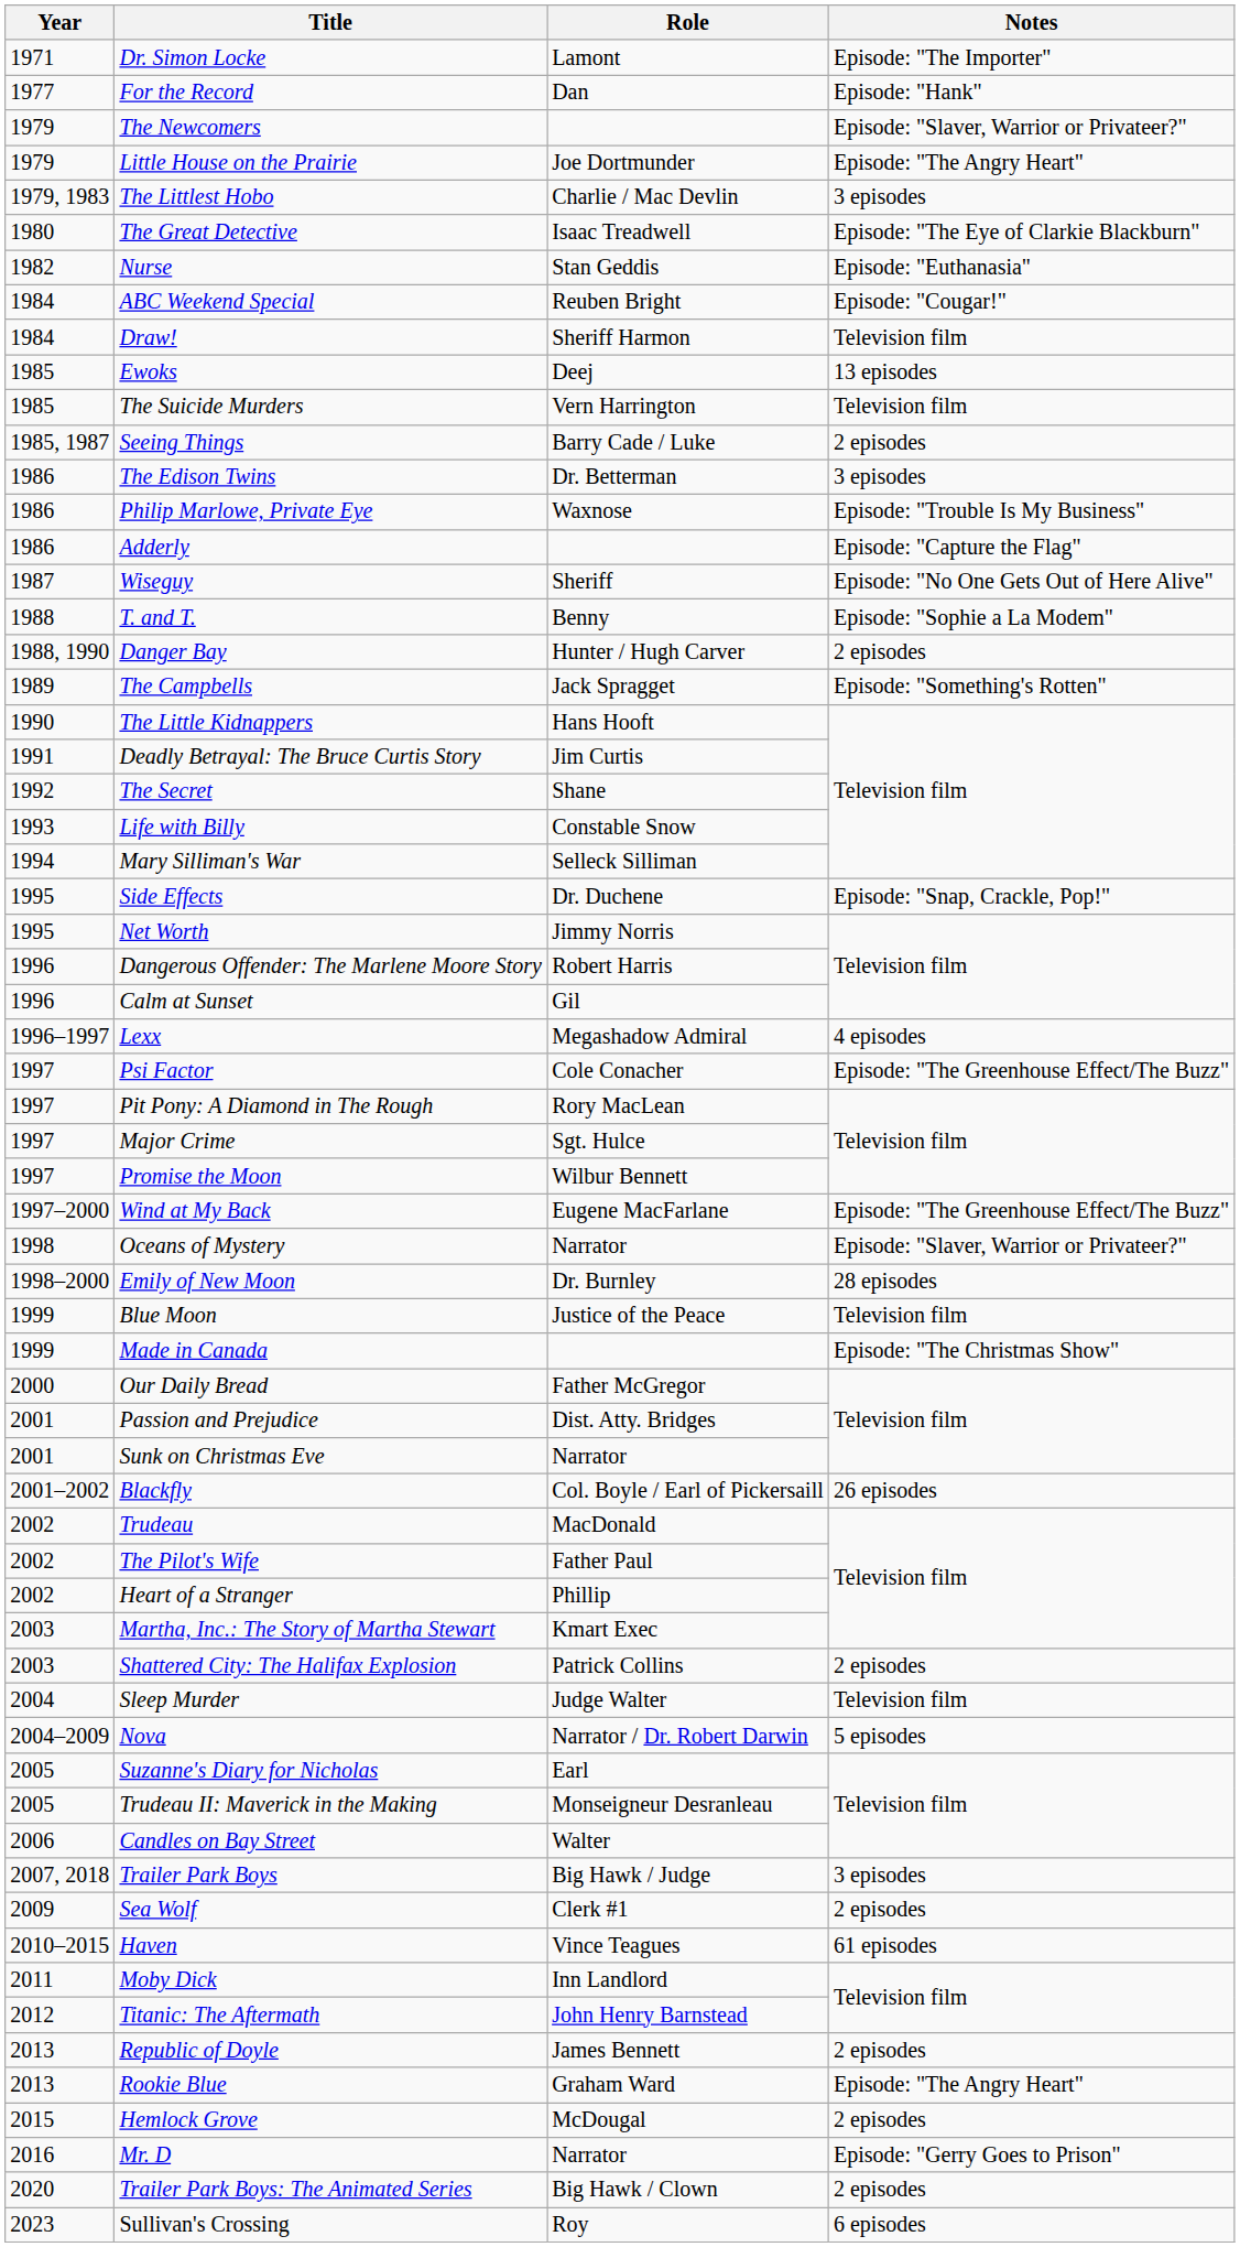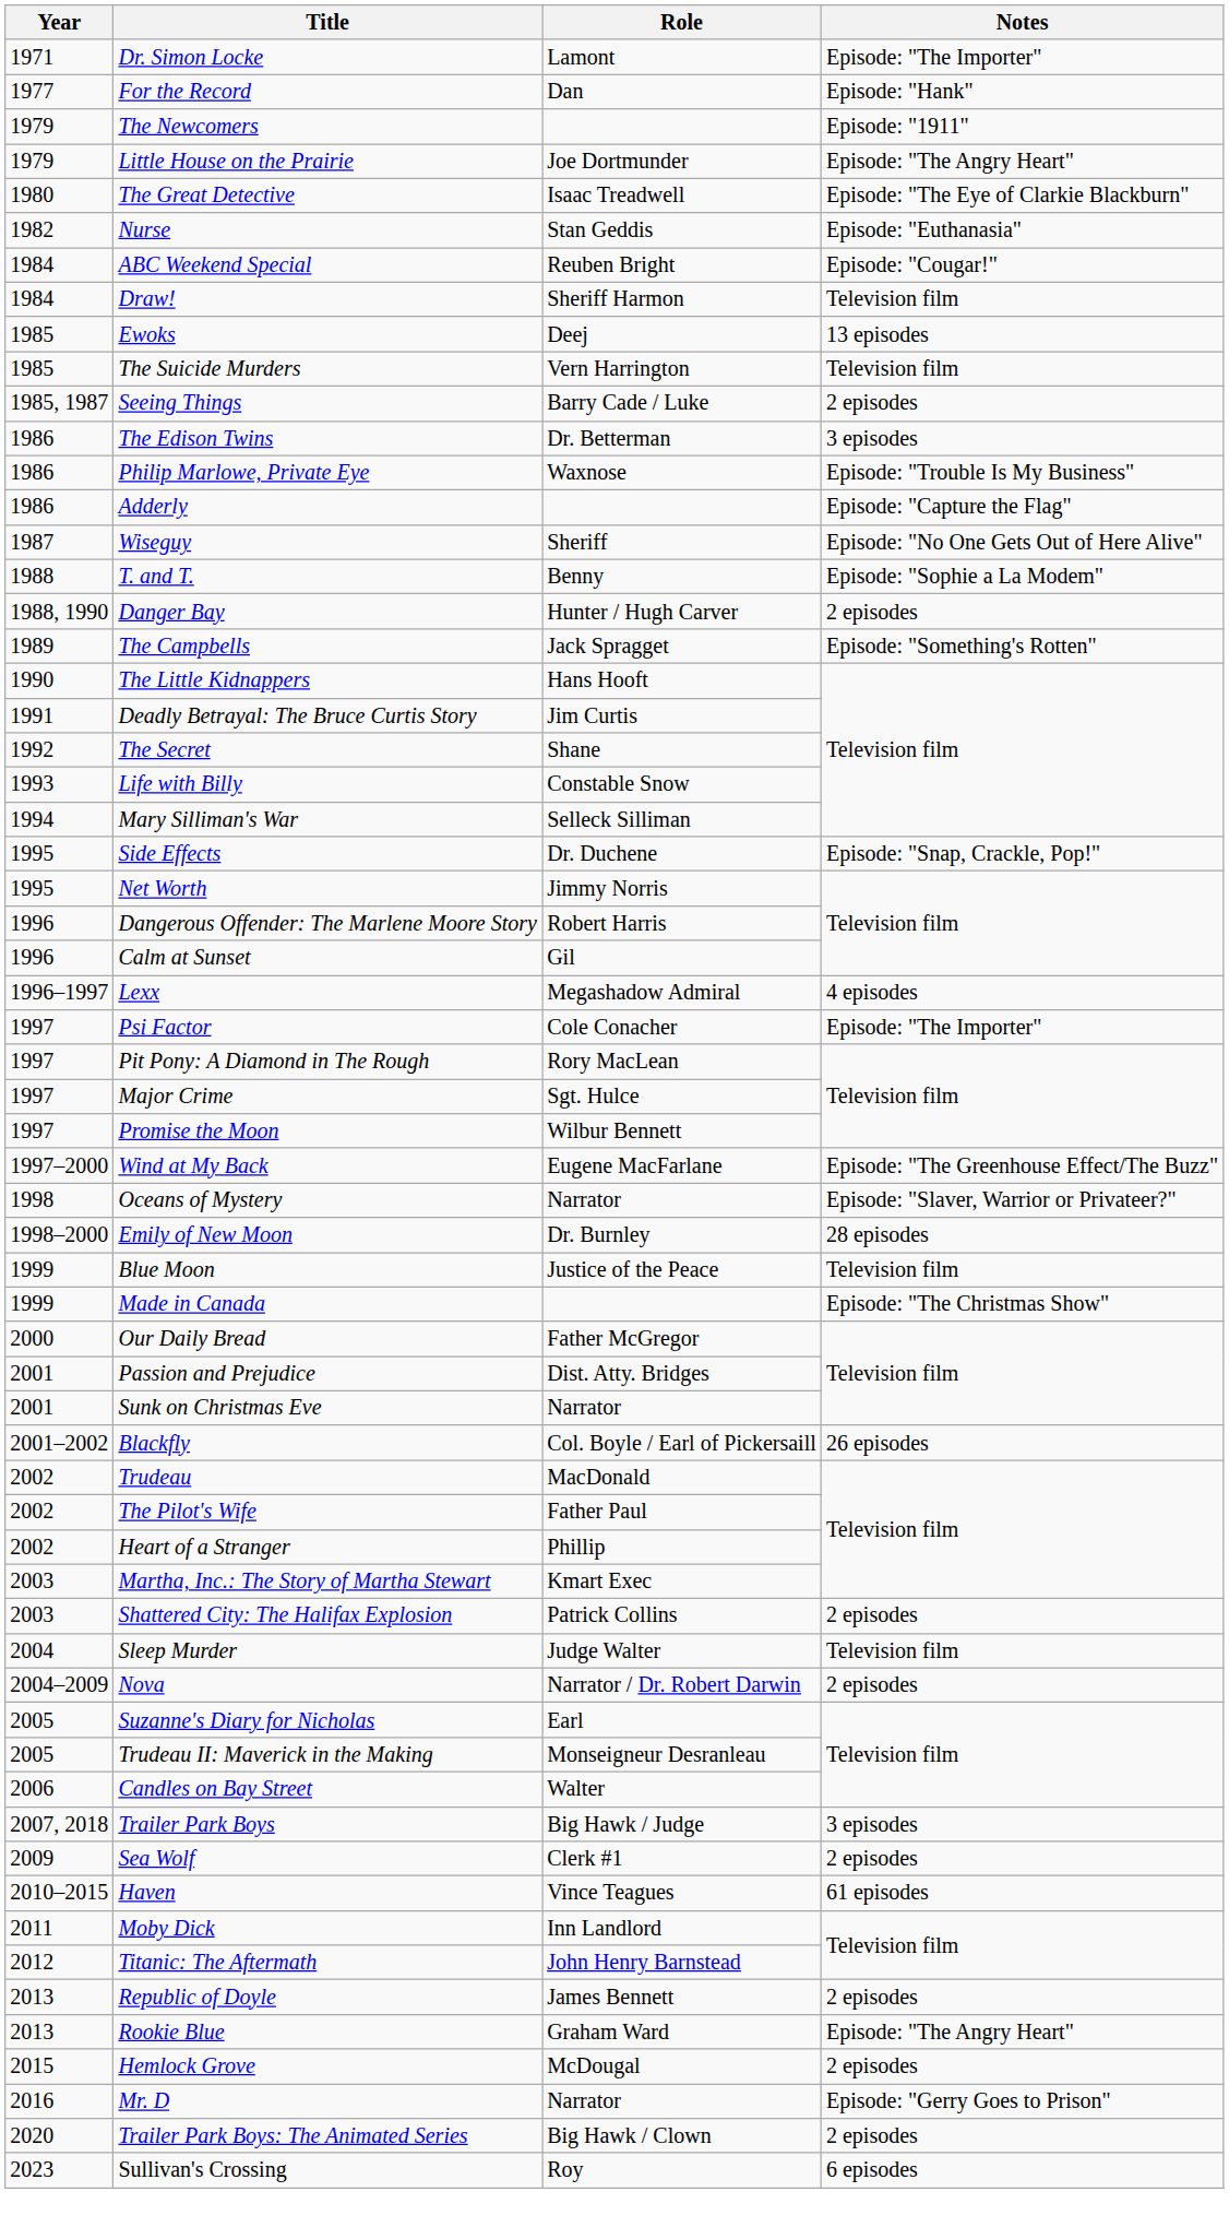 <table class="wikitable sortable">
 <tr>
 <th>Year</th>
 <th>Title</th>
 <th>Role</th>
 <th class="unsortable">Notes</th>
 </tr>
 <tr>
 <td>1971</td>
 <td><em><a href='#'>Dr. Simon Locke</a></em></td>
 <td>Lamont</td>
 <td>Episode: "The Importer"</td>
 </tr>
 <tr>
 <td>1977</td>
 <td><a href='#'><em>For the Record</em></a></td>
 <td>Dan</td>
 <td>Episode: "Hank"</td>
 </tr>
 <tr>
 <td>1979</td>
 <td data-sort-value="Newcomers, The"><a href='#'><em>The Newcomers</em></a></td>
 <td></td>
-<td>Episode: "Slaver, Warrior or Privateer?"</td>
+<td>Episode: "1911"</td>
 </tr>
 <tr>
 <td>1979</td>
 <td><a href='#'><em>Little House on the Prairie</em></a></td>
 <td>Joe Dortmunder</td>
 <td>Episode: "The Angry Heart"</td>
-</tr>
-<tr>
-<td>1979, 1983</td>
-<td data-sort-value="Littlest Hobo, The"><em><a href='#'>The Littlest Hobo</a></em></td>
-<td>Charlie / Mac Devlin</td>
-<td>3 episodes</td>
 </tr>
 <tr>
 <td>1980</td>
 <td data-sort-value="Great Detective, The"><em><a href='#'>The Great Detective</a></em></td>
 <td>Isaac Treadwell</td>
 <td>Episode: "The Eye of Clarkie Blackburn"</td>
 </tr>
 <tr>
 <td>1982</td>
 <td><a href='#'><em>Nurse</em></a></td>
 <td>Stan Geddis</td>
 <td>Episode: "Euthanasia"</td>
 </tr>
 <tr>
 <td>1984</td>
 <td><em><a href='#'>ABC Weekend Special</a></em></td>
 <td>Reuben Bright</td>
 <td>Episode: "Cougar!"</td>
 </tr>
 <tr>
 <td>1984</td>
 <td><em><a href='#'>Draw!</a></em></td>
 <td>Sheriff Harmon</td>
 <td>Television film</td>
 </tr>
 <tr>
 <td>1985</td>
 <td><a href='#'><em>Ewoks</em></a></td>
 <td>Deej</td>
 <td>13 episodes</td>
 </tr>
 <tr>
 <td>1985</td>
 <td data-sort-value="Suicide Murders, The"><em>The Suicide Murders</em></td>
 <td>Vern Harrington</td>
 <td>Television film</td>
 </tr>
 <tr>
 <td>1985, 1987</td>
 <td><a href='#'><em>Seeing Things</em></a></td>
 <td>Barry Cade / Luke</td>
 <td>2 episodes</td>
 </tr>
 <tr>
 <td>1986</td>
 <td data-sort-value="Edison Twins, The"><em><a href='#'>The Edison Twins</a></em></td>
 <td>Dr. Betterman</td>
 <td>3 episodes</td>
 </tr>
 <tr>
 <td>1986</td>
 <td><em><a href='#'>Philip Marlowe, Private Eye</a></em></td>
 <td>Waxnose</td>
 <td>Episode: "Trouble Is My Business"</td>
 </tr>
 <tr>
 <td>1986</td>
 <td><em><a href='#'>Adderly</a></em></td>
 <td></td>
 <td>Episode: "Capture the Flag"</td>
 </tr>
 <tr>
 <td>1987</td>
 <td><a href='#'><em>Wiseguy</em></a></td>
 <td>Sheriff</td>
 <td>Episode: "No One Gets Out of Here Alive"</td>
 </tr>
 <tr>
 <td>1988</td>
 <td><em><a href='#'>T. and T.</a></em></td>
 <td>Benny</td>
 <td>Episode: "Sophie a La Modem"</td>
 </tr>
 <tr>
 <td>1988, 1990</td>
 <td><em><a href='#'>Danger Bay</a></em></td>
 <td>Hunter / Hugh Carver</td>
 <td>2 episodes</td>
 </tr>
 <tr>
 <td>1989</td>
 <td data-sort-value="Campbells, The"><em><a href='#'>The Campbells</a></em></td>
 <td>Jack Spragget</td>
 <td>Episode: "Something's Rotten"</td>
 </tr>
 <tr>
 <td>1990</td>
 <td data-sort-value="Little Kidnappers, The"><a href='#'><em>The Little Kidnappers</em></a></td>
 <td>Hans Hooft</td>
 <td rowspan="5">Television film</td>
 </tr>
 <tr>
 <td>1991</td>
 <td><em>Deadly Betrayal: The Bruce Curtis Story</em></td>
 <td>Jim Curtis</td>
 </tr>
 <tr>
 <td>1992</td>
 <td data-sort-value="Secret, The"><a href='#'><em>The Secret</em></a></td>
 <td>Shane</td>
 </tr>
 <tr>
 <td>1993</td>
 <td><em><a href='#'>Life with Billy</a></em></td>
 <td>Constable Snow</td>
 </tr>
 <tr>
 <td>1994</td>
 <td><em>Mary Silliman's War</em></td>
 <td>Selleck Silliman</td>
 </tr>
 <tr>
 <td>1995</td>
 <td><a href='#'><em>Side Effects</em></a></td>
 <td>Dr. Duchene</td>
 <td>Episode: "Snap, Crackle, Pop!"</td>
 </tr>
 <tr>
 <td>1995</td>
 <td><a href='#'><em>Net Worth</em></a></td>
 <td>Jimmy Norris</td>
 <td rowspan="3">Television film</td>
 </tr>
 <tr>
 <td>1996</td>
 <td><em>Dangerous Offender: The Marlene Moore Story</em></td>
 <td>Robert Harris</td>
 </tr>
 <tr>
 <td>1996</td>
 <td><em>Calm at Sunset</em></td>
 <td>Gil</td>
 </tr>
 <tr>
 <td>1996–1997</td>
 <td><em><a href='#'>Lexx</a></em></td>
 <td>Megashadow Admiral</td>
 <td>4 episodes</td>
 </tr>
 <tr>
 <td>1997</td>
 <td><em><a href='#'>Psi Factor</a></em></td>
 <td>Cole Conacher</td>
-<td>Episode: "The Greenhouse Effect/The Buzz"</td>
+<td>Episode: "The Importer"</td>
 </tr>
 <tr>
 <td>1997</td>
 <td><em>Pit Pony: A Diamond in The Rough</em></td>
 <td>Rory MacLean</td>
 <td rowspan="3">Television film</td>
 </tr>
 <tr>
 <td>1997</td>
 <td><em>Major Crime</em></td>
 <td>Sgt. Hulce</td>
 </tr>
 <tr>
 <td>1997</td>
 <td><em><a href='#'>Promise the Moon</a></em></td>
 <td>Wilbur Bennett</td>
 </tr>
 <tr>
 <td>1997–2000</td>
 <td><em><a href='#'>Wind at My Back</a></em></td>
 <td>Eugene MacFarlane</td>
 <td>Episode: "The Greenhouse Effect/The Buzz"</td>
 </tr>
 <tr>
 <td>1998</td>
 <td><em>Oceans of Mystery</em></td>
 <td>Narrator</td>
 <td>Episode: "Slaver, Warrior or Privateer?"</td>
 </tr>
 <tr>
 <td>1998–2000</td>
 <td><a href='#'><em>Emily of New Moon</em></a></td>
 <td>Dr. Burnley</td>
 <td>28 episodes</td>
 </tr>
 <tr>
 <td>1999</td>
 <td><em>Blue Moon</em></td>
 <td>Justice of the Peace</td>
 <td>Television film</td>
 </tr>
 <tr>
 <td>1999</td>
 <td><a href='#'><em>Made in Canada</em></a></td>
 <td></td>
 <td>Episode: "The Christmas Show"</td>
 </tr>
 <tr>
 <td>2000</td>
 <td><em>Our Daily Bread</em></td>
 <td>Father McGregor</td>
 <td rowspan="3">Television film</td>
 </tr>
 <tr>
 <td>2001</td>
 <td><em>Passion and Prejudice</em></td>
 <td>Dist. Atty. Bridges</td>
 </tr>
 <tr>
 <td>2001</td>
 <td><em>Sunk on Christmas Eve</em></td>
 <td>Narrator</td>
 </tr>
 <tr>
 <td>2001–2002</td>
 <td><a href='#'><em>Blackfly</em></a></td>
 <td>Col. Boyle / Earl of Pickersaill</td>
 <td>26 episodes</td>
 </tr>
 <tr>
 <td>2002</td>
 <td><a href='#'><em>Trudeau</em></a></td>
 <td>MacDonald</td>
 <td rowspan="4">Television film</td>
 </tr>
 <tr>
 <td>2002</td>
 <td data-sort-value="Pilot's Wife, The"><em><a href='#'>The Pilot's Wife</a></em></td>
 <td>Father Paul</td>
 </tr>
 <tr>
 <td>2002</td>
 <td><em>Heart of a Stranger</em></td>
 <td>Phillip</td>
 </tr>
 <tr>
 <td>2003</td>
 <td><em><a href='#'>Martha, Inc.: The Story of Martha Stewart</a></em></td>
 <td>Kmart Exec</td>
 </tr>
 <tr>
 <td>2003</td>
 <td><em><a href='#'>Shattered City: The Halifax Explosion</a></em></td>
 <td>Patrick Collins</td>
 <td>2 episodes</td>
 </tr>
 <tr>
 <td>2004</td>
 <td><em>Sleep Murder</em></td>
 <td>Judge Walter</td>
 <td>Television film</td>
 </tr>
 <tr>
 <td>2004–2009</td>
 <td><a href='#'><em>Nova</em></a></td>
 <td>Narrator / <a href='#'>Dr. Robert Darwin</a></td>
-<td>5 episodes</td>
+<td>2 episodes</td>
 </tr>
 <tr>
 <td>2005</td>
 <td><em><a href='#'>Suzanne's Diary for Nicholas</a></em></td>
 <td>Earl</td>
 <td rowspan="3">Television film</td>
 </tr>
 <tr>
 <td>2005</td>
 <td><em>Trudeau II: Maverick in the Making</em></td>
 <td>Monseigneur Desranleau</td>
 </tr>
 <tr>
 <td>2006</td>
 <td><em><a href='#'>Candles on Bay Street</a></em></td>
 <td>Walter</td>
 </tr>
 <tr>
 <td>2007, 2018</td>
 <td><em><a href='#'>Trailer Park Boys</a></em></td>
 <td>Big Hawk / Judge</td>
 <td>3 episodes</td>
 </tr>
 <tr>
 <td>2009</td>
 <td><a href='#'><em>Sea Wolf</em></a></td>
 <td>Clerk #1</td>
 <td>2 episodes</td>
 </tr>
 <tr>
 <td>2010–2015</td>
 <td><a href='#'><em>Haven</em></a></td>
 <td>Vince Teagues</td>
 <td>61 episodes</td>
 </tr>
 <tr>
 <td>2011</td>
 <td><a href='#'><em>Moby Dick</em></a></td>
 <td>Inn Landlord</td>
 <td rowspan="2">Television film</td>
 </tr>
 <tr>
 <td>2012</td>
 <td><em><a href='#'>Titanic: The Aftermath</a></em></td>
 <td><a href='#'>John Henry Barnstead</a></td>
 </tr>
 <tr>
 <td>2013</td>
 <td><em><a href='#'>Republic of Doyle</a></em></td>
 <td>James Bennett</td>
 <td>2 episodes</td>
 </tr>
 <tr>
 <td>2013</td>
 <td><em><a href='#'>Rookie Blue</a></em></td>
 <td>Graham Ward</td>
 <td>Episode: "The Angry Heart"</td>
 </tr>
 <tr>
 <td>2015</td>
 <td><a href='#'><em>Hemlock Grove</em></a></td>
 <td>McDougal</td>
 <td>2 episodes</td>
 </tr>
 <tr>
 <td>2016</td>
 <td><em><a href='#'>Mr. D</a></em></td>
 <td>Narrator</td>
 <td>Episode: "Gerry Goes to Prison"</td>
 </tr>
 <tr>
 <td>2020</td>
 <td><em><a href='#'>Trailer Park Boys: The Animated Series</a></em></td>
 <td>Big Hawk / Clown</td>
 <td>2 episodes</td>
 </tr>
 <tr>
 <td>2023</td>
 <td>Sullivan's Crossing</td>
 <td>Roy</td>
 <td>6 episodes</td>
 </tr>
 </table>
